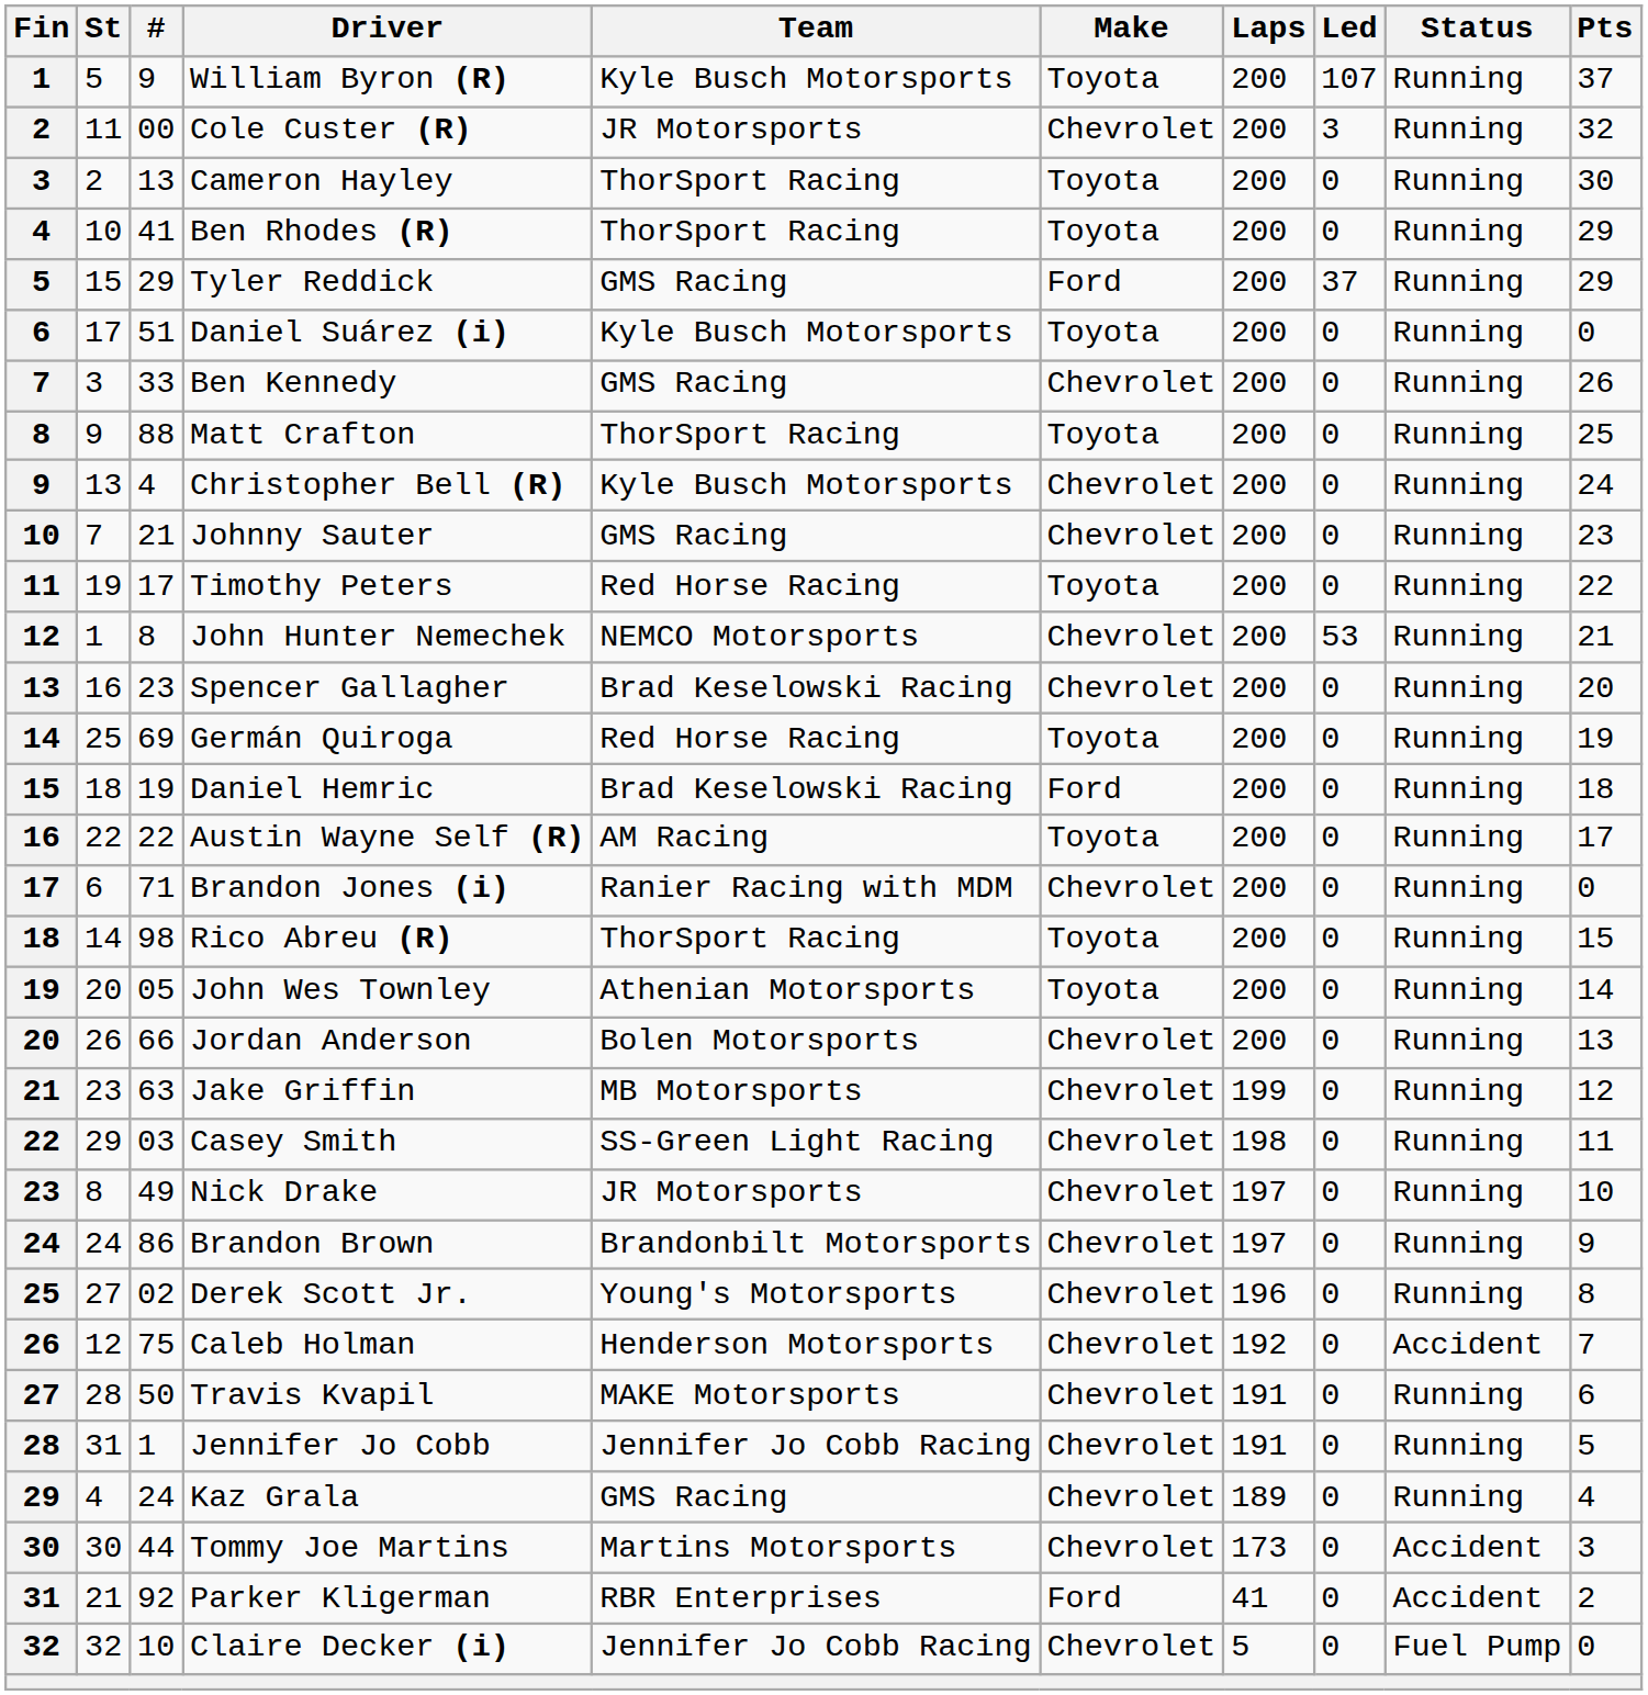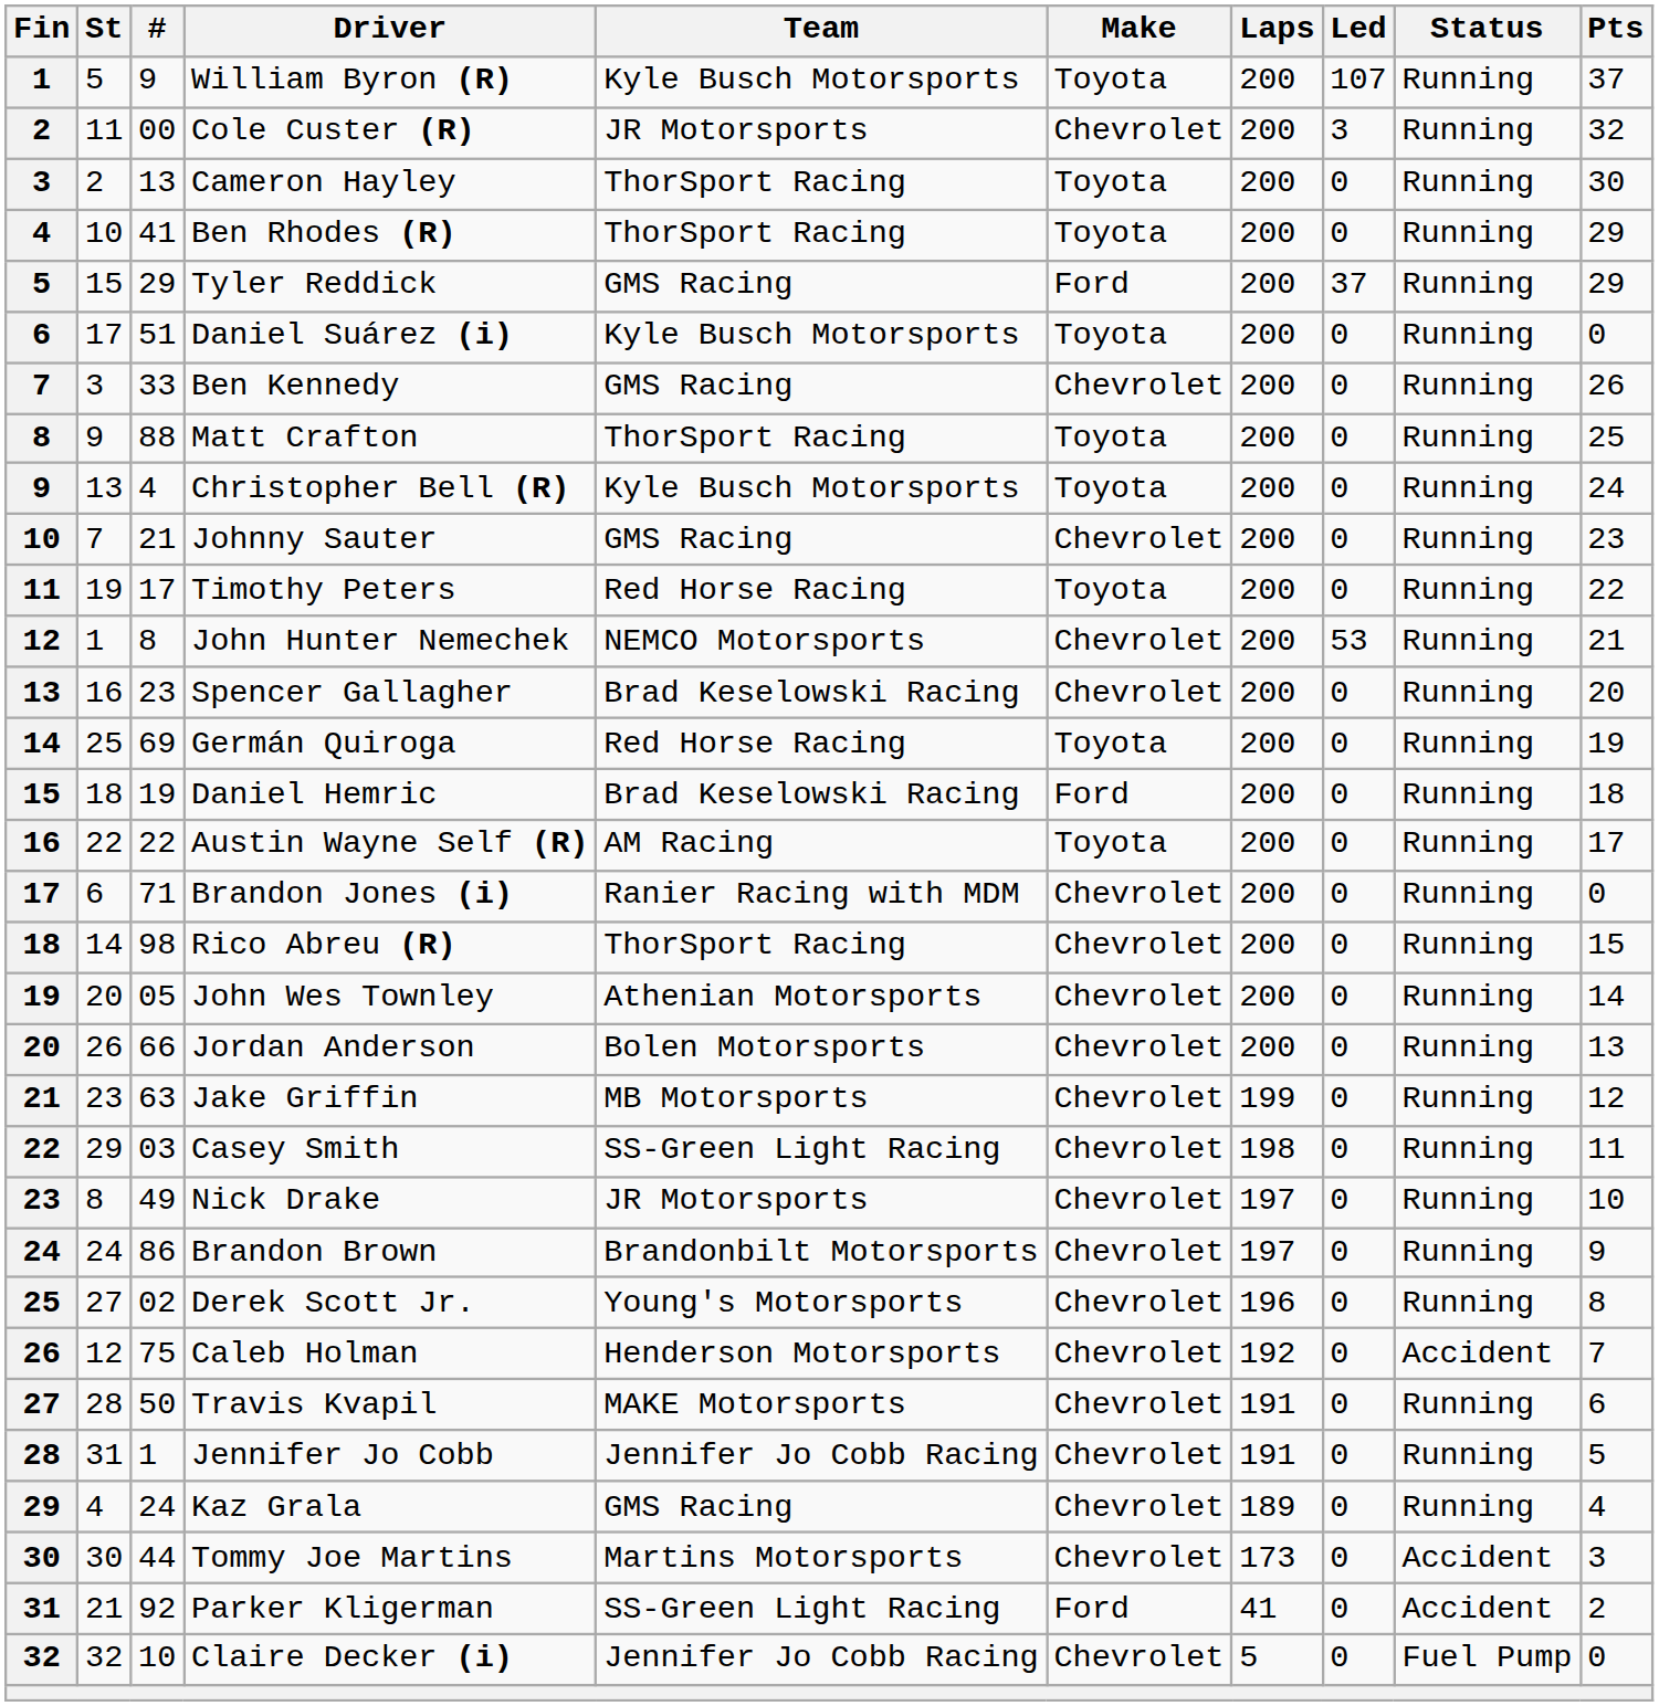 <table class="wikitable" style="font-size:95%">
 <tr>
 <th>Fin</th>
 <th>St</th>
 <th>#</th>
 <th>Driver</th>
 <th>Team</th>
 <th>Make</th>
 <th>Laps</th>
 <th>Led</th>
 <th>Status</th>
 <th>Pts</th>
 </tr>
 <tr>
 <th>1</th>
 <td>5</td>
 <td>9</td>
 <td>William Byron <strong>(R)</strong></td>
 <td>Kyle Busch Motorsports</td>
 <td>Toyota</td>
 <td>200</td>
 <td>107</td>
 <td>Running</td>
 <td>37</td>
 </tr>
 <tr>
 <th>2</th>
 <td>11</td>
 <td>00</td>
 <td>Cole Custer <strong>(R)</strong></td>
 <td>JR Motorsports</td>
 <td>Chevrolet</td>
 <td>200</td>
 <td>3</td>
 <td>Running</td>
 <td>32</td>
 </tr>
 <tr>
 <th>3</th>
 <td>2</td>
 <td>13</td>
 <td>Cameron Hayley</td>
 <td>ThorSport Racing</td>
 <td>Toyota</td>
 <td>200</td>
 <td>0</td>
 <td>Running</td>
 <td>30</td>
 </tr>
 <tr>
 <th>4</th>
 <td>10</td>
 <td>41</td>
 <td>Ben Rhodes <strong>(R)</strong></td>
 <td>ThorSport Racing</td>
 <td>Toyota</td>
 <td>200</td>
 <td>0</td>
 <td>Running</td>
 <td>29</td>
 </tr>
 <tr>
 <th>5</th>
 <td>15</td>
 <td>29</td>
 <td>Tyler Reddick</td>
 <td>GMS Racing</td>
 <td>Ford</td>
 <td>200</td>
 <td>37</td>
 <td>Running</td>
 <td>29</td>
 </tr>
 <tr>
 <th>6</th>
 <td>17</td>
 <td>51</td>
 <td>Daniel Suárez <strong>(i)</strong></td>
 <td>Kyle Busch Motorsports</td>
 <td>Toyota</td>
 <td>200</td>
 <td>0</td>
 <td>Running</td>
 <td>0</td>
 </tr>
 <tr>
 <th>7</th>
 <td>3</td>
 <td>33</td>
 <td>Ben Kennedy</td>
 <td>GMS Racing</td>
 <td>Chevrolet</td>
 <td>200</td>
 <td>0</td>
 <td>Running</td>
 <td>26</td>
 </tr>
 <tr>
 <th>8</th>
 <td>9</td>
 <td>88</td>
 <td>Matt Crafton</td>
 <td>ThorSport Racing</td>
 <td>Toyota</td>
 <td>200</td>
 <td>0</td>
 <td>Running</td>
 <td>25</td>
 </tr>
 <tr>
 <th>9</th>
 <td>13</td>
 <td>4</td>
 <td>Christopher Bell <strong>(R)</strong></td>
 <td>Kyle Busch Motorsports</td>
-<td>Chevrolet</td>
+<td>Toyota</td>
 <td>200</td>
 <td>0</td>
 <td>Running</td>
 <td>24</td>
 </tr>
 <tr>
 <th>10</th>
 <td>7</td>
 <td>21</td>
 <td>Johnny Sauter</td>
 <td>GMS Racing</td>
 <td>Chevrolet</td>
 <td>200</td>
 <td>0</td>
 <td>Running</td>
 <td>23</td>
 </tr>
 <tr>
 <th>11</th>
 <td>19</td>
 <td>17</td>
 <td>Timothy Peters</td>
 <td>Red Horse Racing</td>
 <td>Toyota</td>
 <td>200</td>
 <td>0</td>
 <td>Running</td>
 <td>22</td>
 </tr>
 <tr>
 <th>12</th>
 <td>1</td>
 <td>8</td>
 <td>John Hunter Nemechek</td>
 <td>NEMCO Motorsports</td>
 <td>Chevrolet</td>
 <td>200</td>
 <td>53</td>
 <td>Running</td>
 <td>21</td>
 </tr>
 <tr>
 <th>13</th>
 <td>16</td>
 <td>23</td>
 <td>Spencer Gallagher</td>
 <td>Brad Keselowski Racing</td>
 <td>Chevrolet</td>
 <td>200</td>
 <td>0</td>
 <td>Running</td>
 <td>20</td>
 </tr>
 <tr>
 <th>14</th>
 <td>25</td>
 <td>69</td>
 <td>Germán Quiroga</td>
 <td>Red Horse Racing</td>
 <td>Toyota</td>
 <td>200</td>
 <td>0</td>
 <td>Running</td>
 <td>19</td>
 </tr>
 <tr>
 <th>15</th>
 <td>18</td>
 <td>19</td>
 <td>Daniel Hemric</td>
 <td>Brad Keselowski Racing</td>
 <td>Ford</td>
 <td>200</td>
 <td>0</td>
 <td>Running</td>
 <td>18</td>
 </tr>
 <tr>
 <th>16</th>
 <td>22</td>
 <td>22</td>
 <td>Austin Wayne Self <strong>(R)</strong></td>
 <td>AM Racing</td>
 <td>Toyota</td>
 <td>200</td>
 <td>0</td>
 <td>Running</td>
 <td>17</td>
 </tr>
 <tr>
 <th>17</th>
 <td>6</td>
 <td>71</td>
 <td>Brandon Jones <strong>(i)</strong></td>
 <td>Ranier Racing with MDM</td>
 <td>Chevrolet</td>
 <td>200</td>
 <td>0</td>
 <td>Running</td>
 <td>0</td>
 </tr>
 <tr>
 <th>18</th>
 <td>14</td>
 <td>98</td>
 <td>Rico Abreu <strong>(R)</strong></td>
 <td>ThorSport Racing</td>
-<td>Toyota</td>
+<td>Chevrolet</td>
 <td>200</td>
 <td>0</td>
 <td>Running</td>
 <td>15</td>
 </tr>
 <tr>
 <th>19</th>
 <td>20</td>
 <td>05</td>
 <td>John Wes Townley</td>
 <td>Athenian Motorsports</td>
-<td>Toyota</td>
+<td>Chevrolet</td>
 <td>200</td>
 <td>0</td>
 <td>Running</td>
 <td>14</td>
 </tr>
 <tr>
 <th>20</th>
 <td>26</td>
 <td>66</td>
 <td>Jordan Anderson</td>
 <td>Bolen Motorsports</td>
 <td>Chevrolet</td>
 <td>200</td>
 <td>0</td>
 <td>Running</td>
 <td>13</td>
 </tr>
 <tr>
 <th>21</th>
 <td>23</td>
 <td>63</td>
 <td>Jake Griffin</td>
 <td>MB Motorsports</td>
 <td>Chevrolet</td>
 <td>199</td>
 <td>0</td>
 <td>Running</td>
 <td>12</td>
 </tr>
 <tr>
 <th>22</th>
 <td>29</td>
 <td>03</td>
 <td>Casey Smith</td>
 <td>SS-Green Light Racing</td>
 <td>Chevrolet</td>
 <td>198</td>
 <td>0</td>
 <td>Running</td>
 <td>11</td>
 </tr>
 <tr>
 <th>23</th>
 <td>8</td>
 <td>49</td>
 <td>Nick Drake</td>
 <td>JR Motorsports</td>
 <td>Chevrolet</td>
 <td>197</td>
 <td>0</td>
 <td>Running</td>
 <td>10</td>
 </tr>
 <tr>
 <th>24</th>
 <td>24</td>
 <td>86</td>
 <td>Brandon Brown</td>
 <td>Brandonbilt Motorsports</td>
 <td>Chevrolet</td>
 <td>197</td>
 <td>0</td>
 <td>Running</td>
 <td>9</td>
 </tr>
 <tr>
 <th>25</th>
 <td>27</td>
 <td>02</td>
 <td>Derek Scott Jr.</td>
 <td>Young's Motorsports</td>
 <td>Chevrolet</td>
 <td>196</td>
 <td>0</td>
 <td>Running</td>
 <td>8</td>
 </tr>
 <tr>
 <th>26</th>
 <td>12</td>
 <td>75</td>
 <td>Caleb Holman</td>
 <td>Henderson Motorsports</td>
 <td>Chevrolet</td>
 <td>192</td>
 <td>0</td>
 <td>Accident</td>
 <td>7</td>
 </tr>
 <tr>
 <th>27</th>
 <td>28</td>
 <td>50</td>
 <td>Travis Kvapil</td>
 <td>MAKE Motorsports</td>
 <td>Chevrolet</td>
 <td>191</td>
 <td>0</td>
 <td>Running</td>
 <td>6</td>
 </tr>
 <tr>
 <th>28</th>
 <td>31</td>
 <td>1</td>
 <td>Jennifer Jo Cobb</td>
 <td>Jennifer Jo Cobb Racing</td>
 <td>Chevrolet</td>
 <td>191</td>
 <td>0</td>
 <td>Running</td>
 <td>5</td>
 </tr>
 <tr>
 <th>29</th>
 <td>4</td>
 <td>24</td>
 <td>Kaz Grala</td>
 <td>GMS Racing</td>
 <td>Chevrolet</td>
 <td>189</td>
 <td>0</td>
 <td>Running</td>
 <td>4</td>
 </tr>
 <tr>
 <th>30</th>
 <td>30</td>
 <td>44</td>
 <td>Tommy Joe Martins</td>
 <td>Martins Motorsports</td>
 <td>Chevrolet</td>
 <td>173</td>
 <td>0</td>
 <td>Accident</td>
 <td>3</td>
 </tr>
 <tr>
 <th>31</th>
 <td>21</td>
 <td>92</td>
 <td>Parker Kligerman</td>
-<td>RBR Enterprises</td>
+<td>SS-Green Light Racing</td>
 <td>Ford</td>
 <td>41</td>
 <td>0</td>
 <td>Accident</td>
 <td>2</td>
 </tr>
 <tr>
 <th>32</th>
 <td>32</td>
 <td>10</td>
 <td>Claire Decker <strong>(i)</strong></td>
 <td>Jennifer Jo Cobb Racing</td>
 <td>Chevrolet</td>
 <td>5</td>
 <td>0</td>
 <td>Fuel Pump</td>
 <td>0</td>
 </tr>
 <tr>
 <th colspan="10"></th>
 </tr>
 </table>
